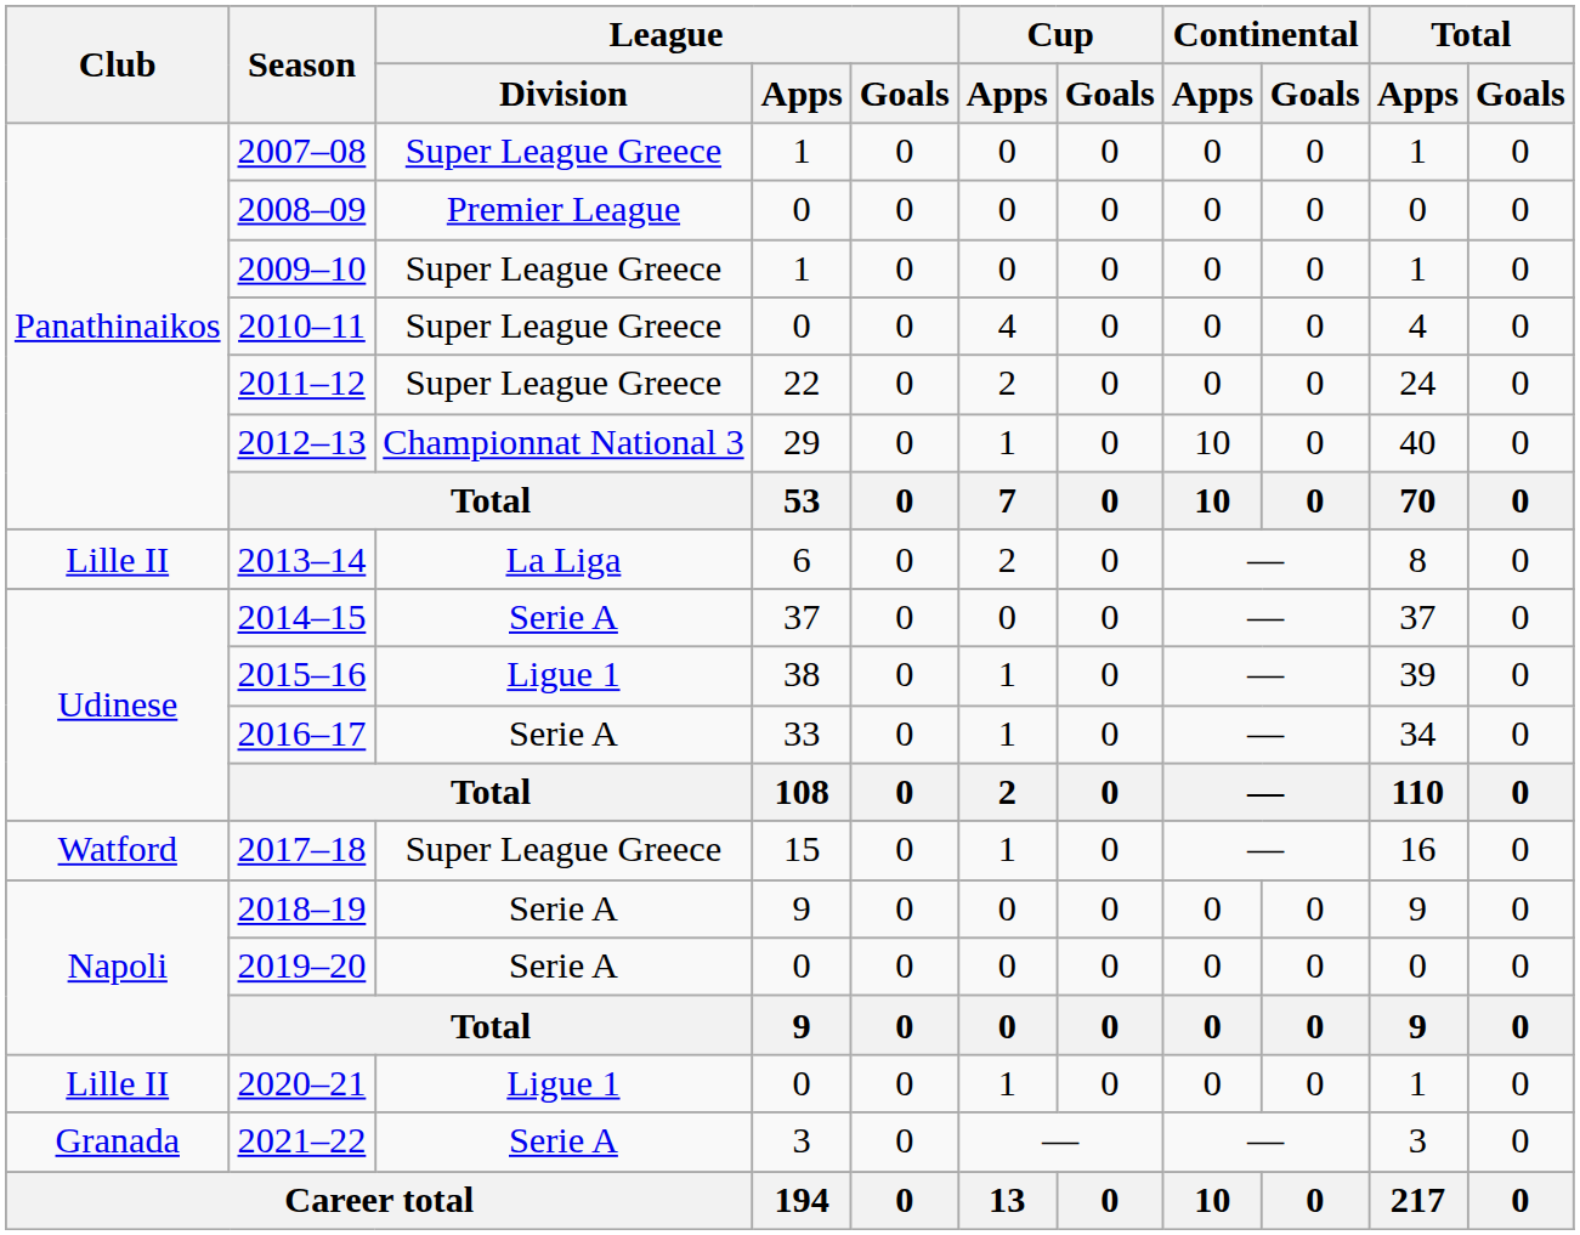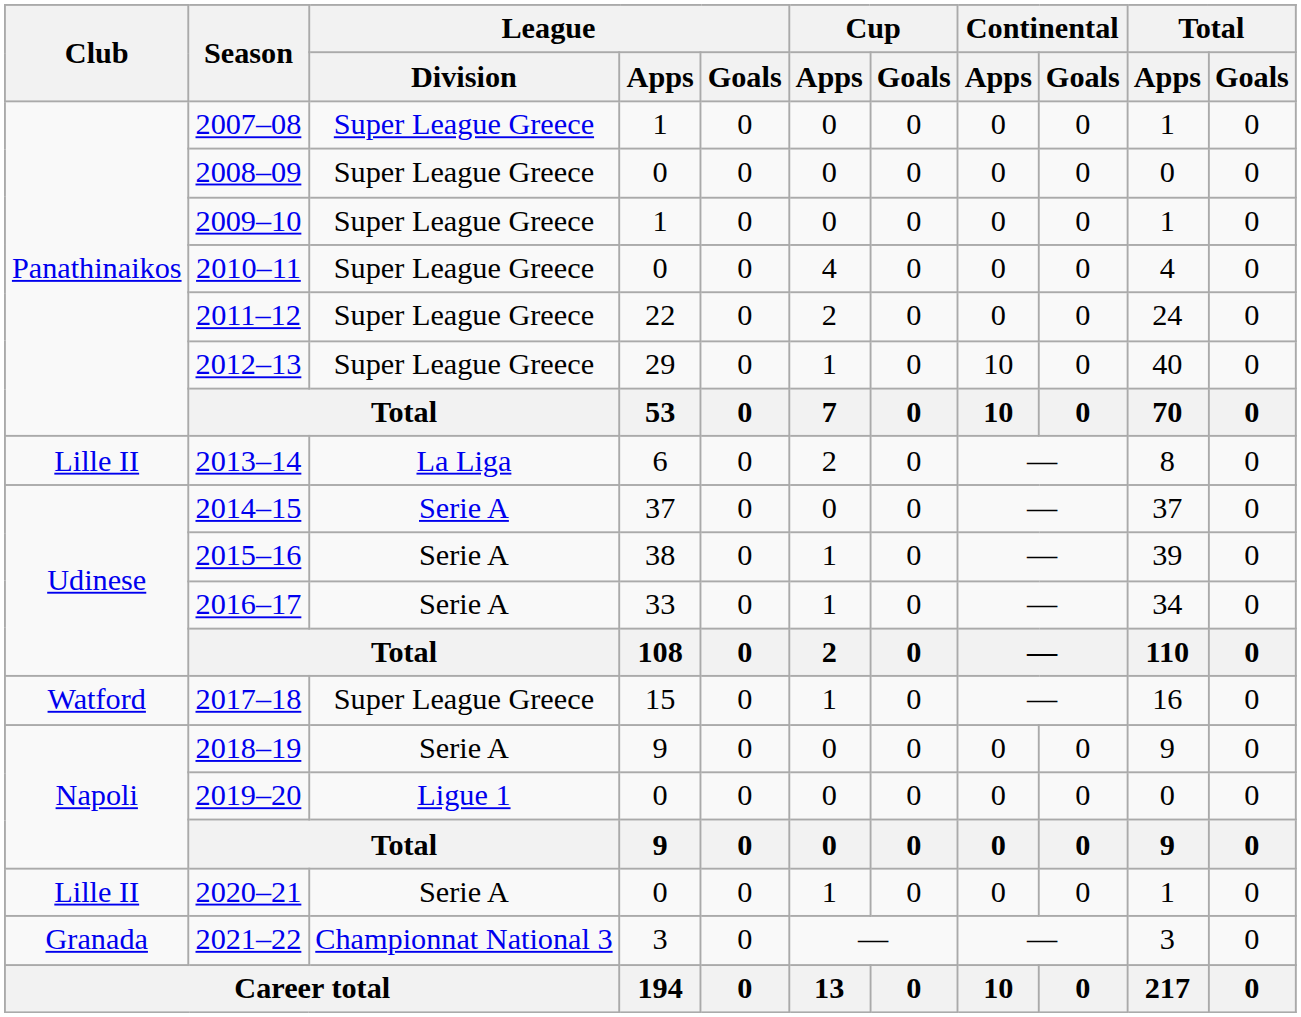 <table class="wikitable" style="text-align: center">
 <tr>
 <th rowspan="2">Club</th>
 <th rowspan="2">Season</th>
 <th colspan="3">League</th>
 <th colspan="2">Cup</th>
 <th colspan="2">Continental</th>
 <th colspan="2">Total</th>
 </tr>
 <tr>
 <th>Division</th>
 <th>Apps</th>
 <th>Goals</th>
 <th>Apps</th>
 <th>Goals</th>
 <th>Apps</th>
 <th>Goals</th>
 <th>Apps</th>
 <th>Goals</th>
 </tr>
 <tr>
 <td rowspan="7"><a href='#'>Panathinaikos</a></td>
 <td><a href='#'>2007–08</a></td>
 <td><a href='#'>Super League Greece</a></td>
 <td>1</td>
 <td>0</td>
 <td>0</td>
 <td>0</td>
 <td>0</td>
 <td>0</td>
 <td>1</td>
 <td>0</td>
 </tr>
 <tr>
 <td><a href='#'>2008–09</a></td>
-<td><a href='#'>Premier League</a></td>
+<td>Super League Greece</td>
 <td>0</td>
 <td>0</td>
 <td>0</td>
 <td>0</td>
 <td>0</td>
 <td>0</td>
 <td>0</td>
 <td>0</td>
 </tr>
 <tr>
 <td><a href='#'>2009–10</a></td>
 <td>Super League Greece</td>
 <td>1</td>
 <td>0</td>
 <td>0</td>
 <td>0</td>
 <td>0</td>
 <td>0</td>
 <td>1</td>
 <td>0</td>
 </tr>
 <tr>
 <td><a href='#'>2010–11</a></td>
 <td>Super League Greece</td>
 <td>0</td>
 <td>0</td>
 <td>4</td>
 <td>0</td>
 <td>0</td>
 <td>0</td>
 <td>4</td>
 <td>0</td>
 </tr>
 <tr>
 <td><a href='#'>2011–12</a></td>
 <td>Super League Greece</td>
 <td>22</td>
 <td>0</td>
 <td>2</td>
 <td>0</td>
 <td>0</td>
 <td>0</td>
 <td>24</td>
 <td>0</td>
 </tr>
 <tr>
 <td><a href='#'>2012–13</a></td>
-<td><a href='#'>Championnat National 3</a></td>
+<td>Super League Greece</td>
 <td>29</td>
 <td>0</td>
 <td>1</td>
 <td>0</td>
 <td>10</td>
 <td>0</td>
 <td>40</td>
 <td>0</td>
 </tr>
 <tr>
 <th colspan="2">Total</th>
 <th>53</th>
 <th>0</th>
 <th>7</th>
 <th>0</th>
 <th>10</th>
 <th>0</th>
 <th>70</th>
 <th>0</th>
 </tr>
 <tr>
 <td><a href='#'>Lille II</a></td>
 <td><a href='#'>2013–14</a></td>
 <td><a href='#'>La Liga</a></td>
 <td>6</td>
 <td>0</td>
 <td>2</td>
 <td>0</td>
 <td colspan="2">—</td>
 <td>8</td>
 <td>0</td>
 </tr>
 <tr>
 <td rowspan="4"><a href='#'>Udinese</a></td>
 <td><a href='#'>2014–15</a></td>
 <td><a href='#'>Serie A</a></td>
 <td>37</td>
 <td>0</td>
 <td>0</td>
 <td>0</td>
 <td colspan="2">—</td>
 <td>37</td>
 <td>0</td>
 </tr>
 <tr>
 <td><a href='#'>2015–16</a></td>
-<td><a href='#'>Ligue 1</a></td>
+<td>Serie A</td>
 <td>38</td>
 <td>0</td>
 <td>1</td>
 <td>0</td>
 <td colspan="2">—</td>
 <td>39</td>
 <td>0</td>
 </tr>
 <tr>
 <td><a href='#'>2016–17</a></td>
 <td>Serie A</td>
 <td>33</td>
 <td>0</td>
 <td>1</td>
 <td>0</td>
 <td colspan="2">—</td>
 <td>34</td>
 <td>0</td>
 </tr>
 <tr>
 <th colspan="2">Total</th>
 <th>108</th>
 <th>0</th>
 <th>2</th>
 <th>0</th>
 <th colspan="2">—</th>
 <th>110</th>
 <th>0</th>
 </tr>
 <tr>
 <td><a href='#'>Watford</a></td>
 <td><a href='#'>2017–18</a></td>
 <td>Super League Greece</td>
 <td>15</td>
 <td>0</td>
 <td>1</td>
 <td>0</td>
 <td colspan="2">—</td>
 <td>16</td>
 <td>0</td>
 </tr>
 <tr>
 <td rowspan="3"><a href='#'>Napoli</a></td>
 <td><a href='#'>2018–19</a></td>
 <td>Serie A</td>
 <td>9</td>
 <td>0</td>
 <td>0</td>
 <td>0</td>
 <td>0</td>
 <td>0</td>
 <td>9</td>
 <td>0</td>
 </tr>
 <tr>
 <td><a href='#'>2019–20</a></td>
-<td>Serie A</td>
+<td><a href='#'>Ligue 1</a></td>
 <td>0</td>
 <td>0</td>
 <td>0</td>
 <td>0</td>
 <td>0</td>
 <td>0</td>
 <td>0</td>
 <td>0</td>
 </tr>
 <tr>
 <th colspan="2">Total</th>
 <th>9</th>
 <th>0</th>
 <th>0</th>
 <th>0</th>
 <th>0</th>
 <th>0</th>
 <th>9</th>
 <th>0</th>
 </tr>
 <tr>
 <td><a href='#'>Lille II</a></td>
 <td><a href='#'>2020–21</a></td>
-<td><a href='#'>Ligue 1</a></td>
+<td>Serie A</td>
 <td>0</td>
 <td>0</td>
 <td>1</td>
 <td>0</td>
 <td>0</td>
 <td>0</td>
 <td>1</td>
 <td>0</td>
 </tr>
 <tr>
 <td><a href='#'>Granada</a></td>
 <td><a href='#'>2021–22</a></td>
-<td><a href='#'>Serie A</a></td>
+<td><a href='#'>Championnat National 3</a></td>
 <td>3</td>
 <td>0</td>
 <td colspan="2">—</td>
 <td colspan="2">—</td>
 <td>3</td>
 <td>0</td>
 </tr>
 <tr>
 <th colspan="3">Career total</th>
 <th>194</th>
 <th>0</th>
 <th>13</th>
 <th>0</th>
 <th>10</th>
 <th>0</th>
 <th>217</th>
 <th>0</th>
 </tr>
 </table>
